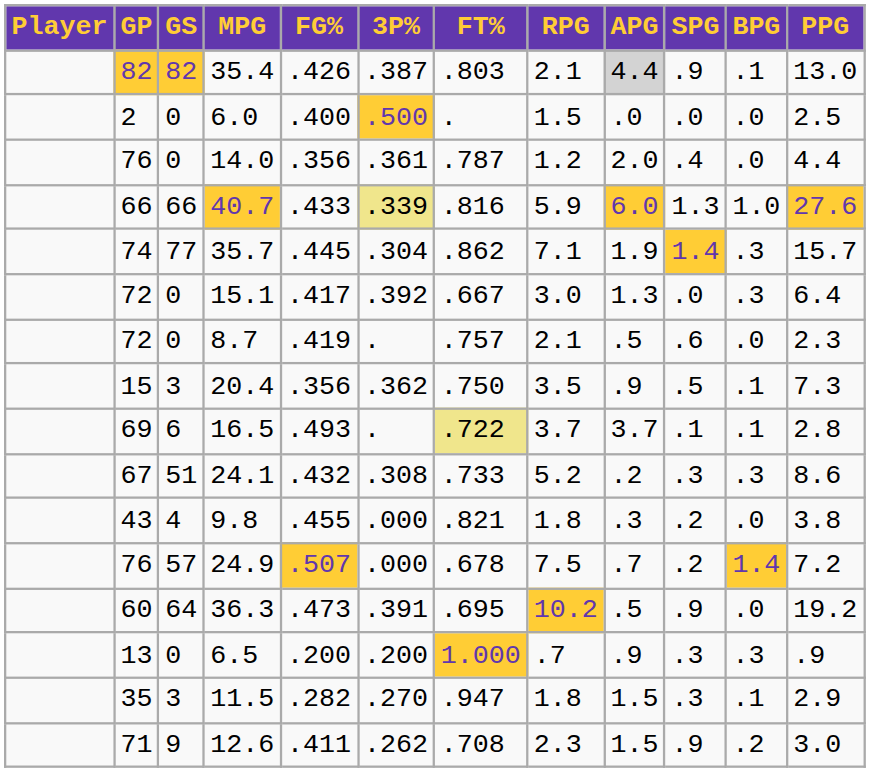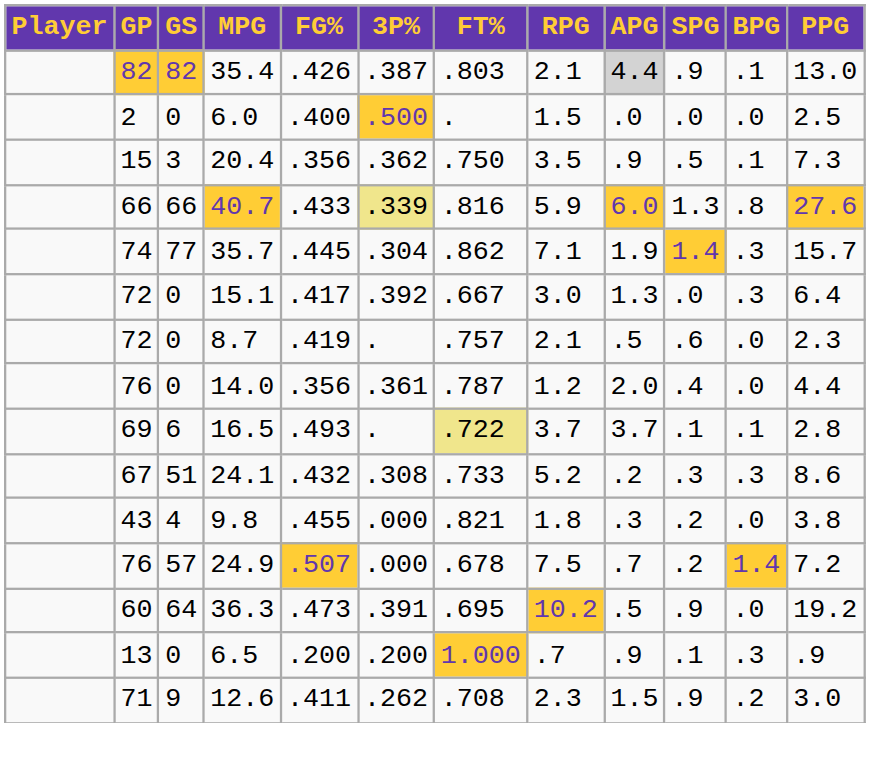 <table class="wikitable sortable" style="font-size:90%;">
 <tr>
 <th style="background:#6137ad;color:#ffcd35;">Player</th>
 <th style="background:#6137ad;color:#ffcd35;">GP</th>
 <th style="background:#6137ad;color:#ffcd35;">GS</th>
 <th style="background:#6137ad;color:#ffcd35;">MPG</th>
 <th style="background:#6137ad;color:#ffcd35;">FG%</th>
 <th style="background:#6137ad;color:#ffcd35;">3P%</th>
 <th style="background:#6137ad;color:#ffcd35;">FT%</th>
 <th style="background:#6137ad;color:#ffcd35;">RPG</th>
 <th style="background:#6137ad;color:#ffcd35;">APG</th>
 <th style="background:#6137ad;color:#ffcd35;">SPG</th>
 <th style="background:#6137ad;color:#ffcd35;">BPG</th>
 <th style="background:#6137ad;color:#ffcd35;">PPG</th>
 </tr>
 <tr>
 <td></td>
 <td style="background:#ffcd35;color:#6137ad;">82</td>
 <td style="background:#ffcd35;color:#6137ad;">82</td>
 <td>35.4</td>
 <td>.426</td>
 <td>.387</td>
 <td>.803</td>
 <td>2.1</td>
 <td style="background: lightgrey;">4.4</td>
 <td>.9</td>
 <td>.1</td>
 <td>13.0</td>
 </tr>
 <tr>
 <td></td>
 <td>2</td>
 <td>0</td>
 <td>6.0</td>
 <td>.400</td>
 <td style="background:#ffcd35;color:#6137ad;">.500</td>
 <td>.</td>
 <td>1.5</td>
 <td>.0</td>
 <td>.0</td>
 <td>.0</td>
 <td>2.5</td>
 </tr>
 <tr>
 <td></td>
-<td>76</td>
-<td>0</td>
-<td>14.0</td>
+<td>15</td>
+<td>3</td>
+<td>20.4</td>
 <td>.356</td>
-<td>.361</td>
-<td>.787</td>
-<td>1.2</td>
-<td>2.0</td>
-<td>.4</td>
-<td>.0</td>
-<td>4.4</td>
+<td>.362</td>
+<td>.750</td>
+<td>3.5</td>
+<td>.9</td>
+<td>.5</td>
+<td>.1</td>
+<td>7.3</td>
 </tr>
 <tr>
 <td></td>
 <td>66</td>
 <td>66</td>
 <td style="background:#ffcd35;color:#6137ad;">40.7</td>
 <td>.433</td>
 <td style="background: khaki;">.339</td>
 <td>.816</td>
 <td>5.9</td>
 <td style="background:#ffcd35;color:#6137ad;">6.0</td>
 <td>1.3</td>
-<td>1.0</td>
+<td>.8</td>
 <td style="background:#ffcd35;color:#6137ad;">27.6</td>
 </tr>
 <tr>
 <td></td>
 <td>74</td>
 <td>77</td>
 <td>35.7</td>
 <td>.445</td>
 <td>.304</td>
 <td>.862</td>
 <td>7.1</td>
 <td>1.9</td>
 <td style="background:#ffcd35;color:#6137ad;">1.4</td>
 <td>.3</td>
 <td>15.7</td>
 </tr>
 <tr>
 <td></td>
 <td>72</td>
 <td>0</td>
 <td>15.1</td>
 <td>.417</td>
 <td>.392</td>
 <td>.667</td>
 <td>3.0</td>
 <td>1.3</td>
 <td>.0</td>
 <td>.3</td>
 <td>6.4</td>
 </tr>
 <tr>
 <td></td>
 <td>72</td>
 <td>0</td>
 <td>8.7</td>
 <td>.419</td>
 <td>.</td>
 <td>.757</td>
 <td>2.1</td>
 <td>.5</td>
 <td>.6</td>
 <td>.0</td>
 <td>2.3</td>
 </tr>
 <tr>
 <td></td>
-<td>15</td>
-<td>3</td>
-<td>20.4</td>
+<td>76</td>
+<td>0</td>
+<td>14.0</td>
 <td>.356</td>
-<td>.362</td>
-<td>.750</td>
-<td>3.5</td>
-<td>.9</td>
-<td>.5</td>
-<td>.1</td>
-<td>7.3</td>
+<td>.361</td>
+<td>.787</td>
+<td>1.2</td>
+<td>2.0</td>
+<td>.4</td>
+<td>.0</td>
+<td>4.4</td>
 </tr>
 <tr>
 <td></td>
 <td>69</td>
 <td>6</td>
 <td>16.5</td>
 <td>.493</td>
 <td>.</td>
 <td style="background: khaki;">.722</td>
 <td>3.7</td>
 <td>3.7</td>
 <td>.1</td>
 <td>.1</td>
 <td>2.8</td>
 </tr>
 <tr>
 <td></td>
 <td>67</td>
 <td>51</td>
 <td>24.1</td>
 <td>.432</td>
 <td>.308</td>
 <td>.733</td>
 <td>5.2</td>
 <td>.2</td>
 <td>.3</td>
 <td>.3</td>
 <td>8.6</td>
 </tr>
 <tr>
 <td></td>
 <td>43</td>
 <td>4</td>
 <td>9.8</td>
 <td>.455</td>
 <td>.000</td>
 <td>.821</td>
 <td>1.8</td>
 <td>.3</td>
 <td>.2</td>
 <td>.0</td>
 <td>3.8</td>
 </tr>
 <tr>
 <td></td>
 <td>76</td>
 <td>57</td>
 <td>24.9</td>
 <td style="background:#ffcd35;color:#6137ad;">.507</td>
 <td>.000</td>
 <td>.678</td>
 <td>7.5</td>
 <td>.7</td>
 <td>.2</td>
 <td style="background:#ffcd35;color:#6137ad;">1.4</td>
 <td>7.2</td>
 </tr>
 <tr>
 <td></td>
 <td>60</td>
 <td>64</td>
 <td>36.3</td>
 <td>.473</td>
 <td>.391</td>
 <td>.695</td>
 <td style="background:#ffcd35;color:#6137ad;">10.2</td>
 <td>.5</td>
 <td>.9</td>
 <td>.0</td>
 <td>19.2</td>
 </tr>
 <tr>
 <td></td>
 <td>13</td>
 <td>0</td>
 <td>6.5</td>
 <td>.200</td>
 <td>.200</td>
 <td style="background:#ffcd35;color:#6137ad;">1.000</td>
 <td>.7</td>
 <td>.9</td>
-<td>.3</td>
+<td>.1</td>
 <td>.3</td>
 <td>.9</td>
-</tr>
-<tr>
-<td></td>
-<td>35</td>
-<td>3</td>
-<td>11.5</td>
-<td>.282</td>
-<td>.270</td>
-<td>.947</td>
-<td>1.8</td>
-<td>1.5</td>
-<td>.3</td>
-<td>.1</td>
-<td>2.9</td>
 </tr>
 <tr>
 <td></td>
 <td>71</td>
 <td>9</td>
 <td>12.6</td>
 <td>.411</td>
 <td>.262</td>
 <td>.708</td>
 <td>2.3</td>
 <td>1.5</td>
 <td>.9</td>
 <td>.2</td>
 <td>3.0</td>
 </tr>
 </table>
